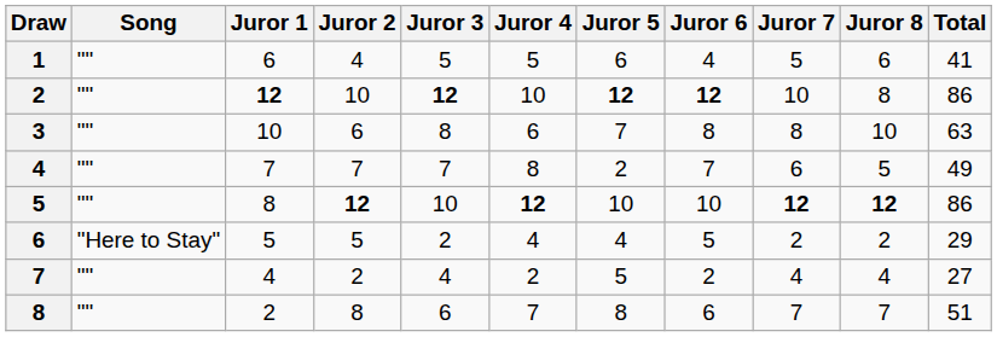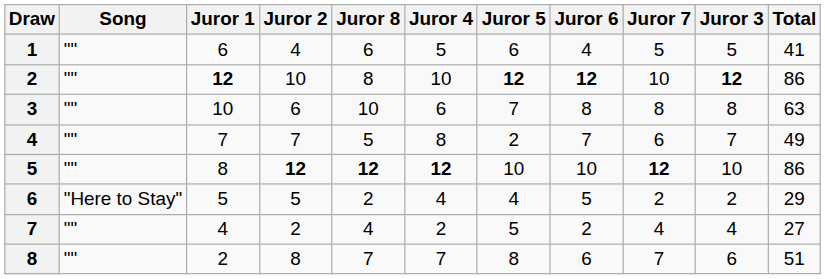 <table class="wikitable collapsible plainrowheaders" style="margin: 1em auto 1em auto; text-align:center;">
 <tr>
 <th scope="col">Draw</th>
 <th scope="col">Song</th>
 <th scope="col">Juror 1</th>
 <th scope="col">Juror 2</th>
-<th scope="col">Juror 3</th>
+<th scope="col">Juror 8</th>
 <th scope="col">Juror 4</th>
 <th scope="col">Juror 5</th>
 <th scope="col">Juror 6</th>
 <th scope="col">Juror 7</th>
-<th scope="col">Juror 8</th>
+<th scope="col">Juror 3</th>
 <th scope="col">Total</th>
 </tr>
 <tr>
 <th scope="row" style="text-align:center;">1</th>
 <td align="left">""</td>
 <td>6</td>
 <td>4</td>
-<td>5</td>
+<td>6</td>
 <td>5</td>
 <td>6</td>
 <td>4</td>
 <td>5</td>
-<td>6</td>
+<td>5</td>
 <td>41</td>
 </tr>
 <tr>
 <th scope="row" style="text-align:center;">2</th>
 <td align="left">""</td>
 <td><strong>12</strong></td>
 <td>10</td>
-<td><strong>12</strong></td>
+<td>8</td>
 <td>10</td>
 <td><strong>12</strong></td>
 <td><strong>12</strong></td>
 <td>10</td>
-<td>8</td>
+<td><strong>12</strong></td>
 <td>86</td>
 </tr>
 <tr>
 <th scope="row" style="text-align:center;">3</th>
 <td align="left">""</td>
 <td>10</td>
 <td>6</td>
-<td>8</td>
+<td>10</td>
 <td>6</td>
 <td>7</td>
 <td>8</td>
 <td>8</td>
-<td>10</td>
+<td>8</td>
 <td>63</td>
 </tr>
 <tr>
 <th scope="row" style="text-align:center;">4</th>
 <td align="left">""</td>
 <td>7</td>
 <td>7</td>
-<td>7</td>
+<td>5</td>
 <td>8</td>
 <td>2</td>
 <td>7</td>
 <td>6</td>
-<td>5</td>
+<td>7</td>
 <td>49</td>
 </tr>
 <tr>
 <th scope="row" style="text-align:center;">5</th>
 <td align="left">""</td>
 <td>8</td>
 <td><strong>12</strong></td>
-<td>10</td>
+<td><strong>12</strong></td>
 <td><strong>12</strong></td>
 <td>10</td>
 <td>10</td>
 <td><strong>12</strong></td>
-<td><strong>12</strong></td>
+<td>10</td>
 <td>86</td>
 </tr>
 <tr>
 <th scope="row" style="text-align:center;">6</th>
 <td align="left">"Here to Stay"</td>
 <td>5</td>
 <td>5</td>
 <td>2</td>
 <td>4</td>
 <td>4</td>
 <td>5</td>
 <td>2</td>
 <td>2</td>
 <td>29</td>
 </tr>
 <tr>
 <th scope="row" style="text-align:center;">7</th>
 <td align="left">""</td>
 <td>4</td>
 <td>2</td>
 <td>4</td>
 <td>2</td>
 <td>5</td>
 <td>2</td>
 <td>4</td>
 <td>4</td>
 <td>27</td>
 </tr>
 <tr>
 <th scope="row" style="text-align:center;">8</th>
 <td align="left">""</td>
 <td>2</td>
 <td>8</td>
-<td>6</td>
+<td>7</td>
 <td>7</td>
 <td>8</td>
 <td>6</td>
 <td>7</td>
-<td>7</td>
+<td>6</td>
 <td>51</td>
 </tr>
 </table>
